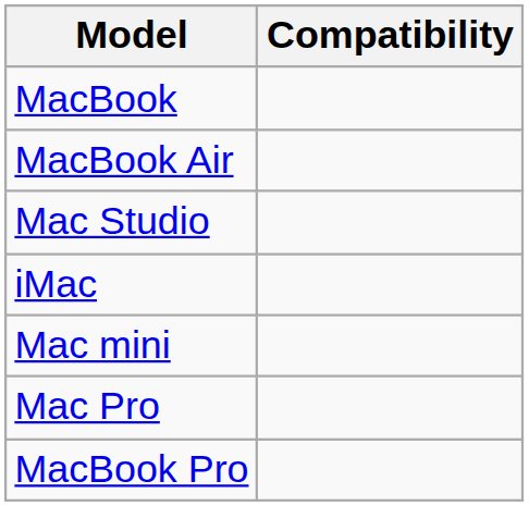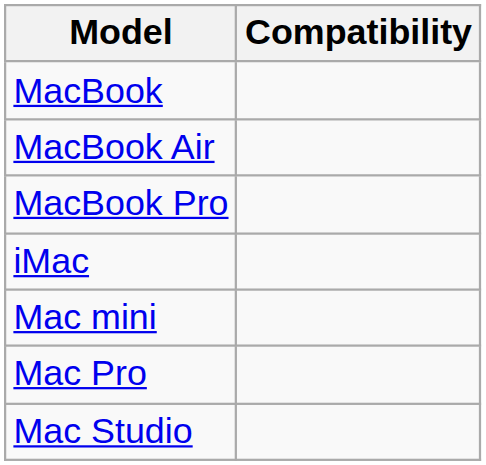 <table class="wikitable">
 <tr>
 <th>Model</th>
 <th>Compatibility</th>
 </tr>
 <tr>
 <td><a href='#'>MacBook</a></td>
 <td></td>
 </tr>
 <tr>
 <td><a href='#'>MacBook Air</a></td>
 <td></td>
 </tr>
 <tr>
-<td><a href='#'>Mac Studio</a></td>
+<td><a href='#'>MacBook Pro</a></td>
 <td></td>
 </tr>
 <tr>
 <td><a href='#'>iMac</a></td>
 <td></td>
 </tr>
 <tr>
 <td><a href='#'>Mac mini</a></td>
 <td></td>
 </tr>
 <tr>
 <td><a href='#'>Mac Pro</a></td>
 <td></td>
 </tr>
 <tr>
-<td><a href='#'>MacBook Pro</a></td>
+<td><a href='#'>Mac Studio</a></td>
 <td></td>
 </tr>
 </table>
